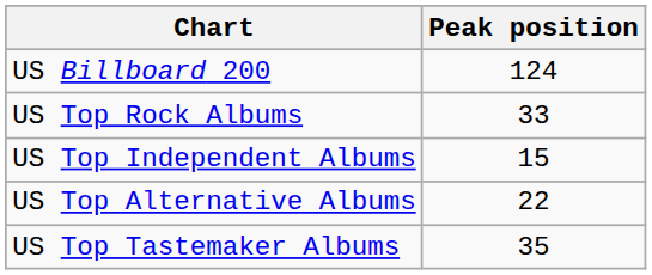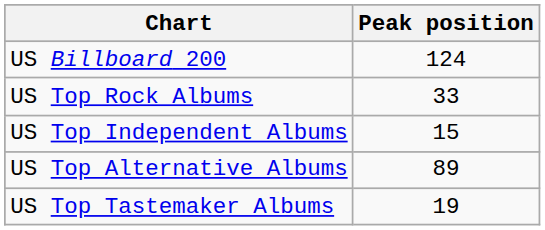 <table class="wikitable">
 <tr>
 <th>Chart</th>
 <th>Peak position</th>
 </tr>
 <tr>
 <td>US <a href='#'><em>Billboard</em> 200</a></td>
 <td align="center">124</td>
 </tr>
 <tr>
 <td>US <a href='#'>Top Rock Albums</a></td>
 <td align="center">33</td>
 </tr>
 <tr>
 <td>US <a href='#'>Top Independent Albums</a></td>
 <td align="center">15</td>
 </tr>
 <tr>
 <td>US <a href='#'>Top Alternative Albums</a></td>
-<td align="center">22</td>
+<td align="center">89</td>
 </tr>
 <tr>
 <td>US <a href='#'>Top Tastemaker Albums</a></td>
-<td align="center">35</td>
+<td align="center">19</td>
 </tr>
 </table>
